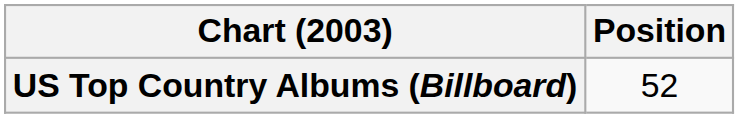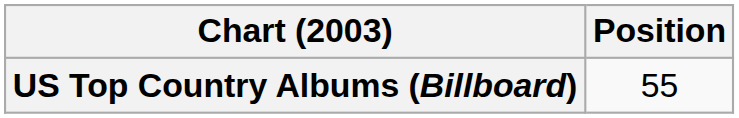 <table class="wikitable plainrowheaders" style="text-align:center">
 <tr>
 <th scope="col">Chart (2003)</th>
 <th scope="col">Position</th>
 </tr>
 <tr>
 <th scope="row">US Top Country Albums (<em>Billboard</em>)</th>
-<td>52</td>
+<td>55</td>
 </tr>
 </table>
